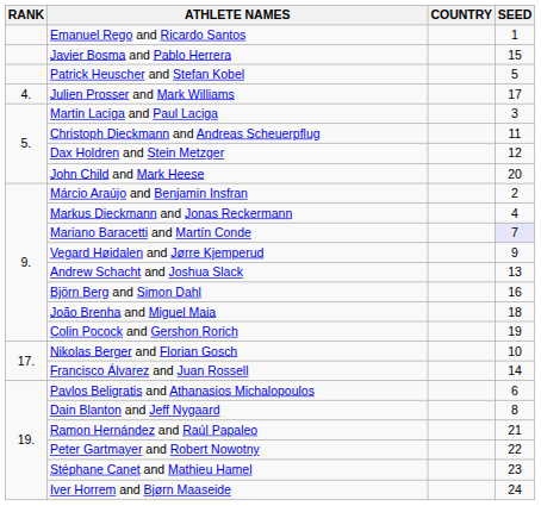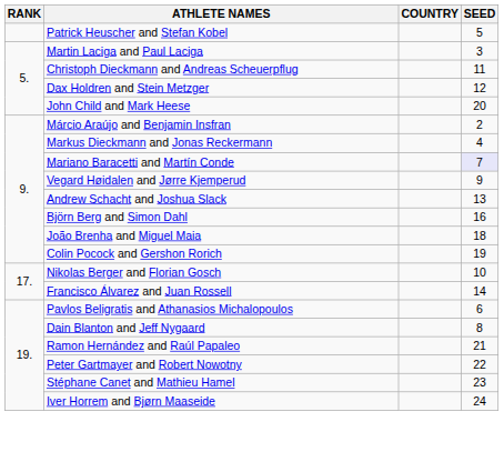 <table class="wikitable sortable" style="font-size:95%;">
 <tr>
 <th>RANK</th>
 <th align="left" style="width: 30em">ATHLETE NAMES</th>
 <th>COUNTRY</th>
 <th>SEED</th>
 </tr>
 <tr>
 <td align="center"></td>
-<td><a href='#'>Emanuel Rego</a> and <a href='#'>Ricardo Santos</a></td>
-<td></td>
-<td align="center">1</td>
-</tr>
-<tr>
-<td align="center"></td>
-<td><a href='#'>Javier Bosma</a> and <a href='#'>Pablo Herrera</a></td>
-<td></td>
-<td align="center">15</td>
-</tr>
-<tr>
-<td align="center"></td>
 <td><a href='#'>Patrick Heuscher</a> and <a href='#'>Stefan Kobel</a></td>
 <td></td>
 <td align="center">5</td>
-</tr>
-<tr>
-<td align="center">4.</td>
-<td><a href='#'>Julien Prosser</a> and <a href='#'>Mark Williams</a></td>
-<td></td>
-<td align="center">17</td>
 </tr>
 <tr>
 <td rowspan=4 align="center">5.</td>
 <td><a href='#'>Martin Laciga</a> and <a href='#'>Paul Laciga</a></td>
 <td></td>
 <td align="center">3</td>
 </tr>
 <tr>
 <td><a href='#'>Christoph Dieckmann</a> and <a href='#'>Andreas Scheuerpflug</a></td>
 <td></td>
 <td align="center">11</td>
 </tr>
 <tr>
 <td><a href='#'>Dax Holdren</a> and <a href='#'>Stein Metzger</a></td>
 <td></td>
 <td align="center">12</td>
 </tr>
 <tr>
 <td><a href='#'>John Child</a> and <a href='#'>Mark Heese</a></td>
 <td></td>
 <td align="center">20</td>
 </tr>
 <tr>
 <td rowspan=8 align="center">9.</td>
 <td><a href='#'>Márcio Araújo</a> and <a href='#'>Benjamin Insfran</a></td>
 <td></td>
 <td align="center">2</td>
 </tr>
 <tr>
 <td><a href='#'>Markus Dieckmann</a> and <a href='#'>Jonas Reckermann</a></td>
 <td></td>
 <td align="center">4</td>
 </tr>
 <tr>
 <td><a href='#'>Mariano Baracetti</a> and <a href='#'>Martín Conde</a></td>
 <td></td>
 <td align="center" style="background: lavender;">7</td>
 </tr>
 <tr>
 <td><a href='#'>Vegard Høidalen</a> and <a href='#'>Jørre Kjemperud</a></td>
 <td></td>
 <td align="center">9</td>
 </tr>
 <tr>
 <td><a href='#'>Andrew Schacht</a> and <a href='#'>Joshua Slack</a></td>
 <td></td>
 <td align="center">13</td>
 </tr>
 <tr>
 <td><a href='#'>Björn Berg</a> and <a href='#'>Simon Dahl</a></td>
 <td></td>
 <td align="center">16</td>
 </tr>
 <tr>
 <td><a href='#'>João Brenha</a> and <a href='#'>Miguel Maia</a></td>
 <td></td>
 <td align="center">18</td>
 </tr>
 <tr>
 <td><a href='#'>Colin Pocock</a> and <a href='#'>Gershon Rorich</a></td>
 <td></td>
 <td align="center">19</td>
 </tr>
 <tr>
 <td rowspan=2 align="center">17.</td>
 <td><a href='#'>Nikolas Berger</a> and <a href='#'>Florian Gosch</a></td>
 <td></td>
 <td align="center">10</td>
 </tr>
 <tr>
 <td><a href='#'>Francisco Álvarez</a> and <a href='#'>Juan Rossell</a></td>
 <td></td>
 <td align="center">14</td>
 </tr>
 <tr>
 <td rowspan=6 align="center">19.</td>
 <td><a href='#'>Pavlos Beligratis</a> and <a href='#'>Athanasios Michalopoulos</a></td>
 <td></td>
 <td align="center">6</td>
 </tr>
 <tr>
 <td><a href='#'>Dain Blanton</a> and <a href='#'>Jeff Nygaard</a></td>
 <td></td>
 <td align="center">8</td>
 </tr>
 <tr>
 <td><a href='#'>Ramon Hernández</a> and <a href='#'>Raúl Papaleo</a></td>
 <td></td>
 <td align="center">21</td>
 </tr>
 <tr>
 <td><a href='#'>Peter Gartmayer</a> and <a href='#'>Robert Nowotny</a></td>
 <td></td>
 <td align="center">22</td>
 </tr>
 <tr>
 <td><a href='#'>Stéphane Canet</a> and <a href='#'>Mathieu Hamel</a></td>
 <td></td>
 <td align="center">23</td>
 </tr>
 <tr>
 <td><a href='#'>Iver Horrem</a> and <a href='#'>Bjørn Maaseide</a></td>
 <td></td>
 <td align="center">24</td>
 </tr>
 </table>
